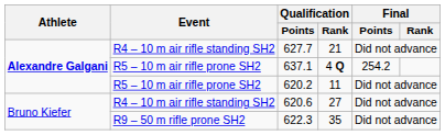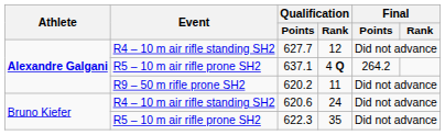 <table class="wikitable" style="font-size:90%">
 <tr>
 <th rowspan="2">Athlete</th>
 <th rowspan="2">Event</th>
 <th colspan="2">Qualification</th>
 <th colspan="2">Final</th>
 </tr>
 <tr style="font-size:95%">
 <th>Points</th>
 <th>Rank</th>
 <th>Points</th>
 <th>Rank</th>
 </tr>
 <tr align=center>
 <td align=left rowspan=3><strong><a href='#'>Alexandre Galgani</a></strong></td>
 <td align=left><a href='#'>R4 – 10 m air rifle standing SH2</a></td>
 <td>627.7</td>
-<td>21</td>
+<td>12</td>
 <td colspan=2>Did not advance</td>
 </tr>
 <tr align=center>
 <td align=left><a href='#'>R5 – 10 m air rifle prone SH2</a></td>
 <td>637.1</td>
 <td>4 <strong>Q</strong></td>
-<td>254.2</td>
+<td>264.2</td>
 <td></td>
 </tr>
 <tr align=center>
-<td align=left><a href='#'>R5 – 10 m air rifle prone SH2</a></td>
+<td align=left><a href='#'>R9 – 50 m rifle prone SH2</a></td>
 <td>620.2</td>
 <td>11</td>
 <td colspan=2>Did not advance</td>
 </tr>
 <tr align=center>
 <td align=left rowspan=2><a href='#'>Bruno Kiefer</a></td>
 <td align=left><a href='#'>R4 – 10 m air rifle standing SH2</a></td>
 <td>620.6</td>
-<td>27</td>
+<td>24</td>
 <td colspan=2>Did not advance</td>
 </tr>
 <tr align=center>
-<td align=left><a href='#'>R9 – 50 m rifle prone SH2</a></td>
+<td align=left><a href='#'>R5 – 10 m air rifle prone SH2</a></td>
 <td>622.3</td>
 <td>35</td>
 <td colspan=2>Did not advance</td>
 </tr>
 </table>
